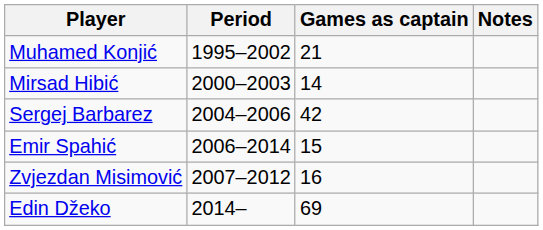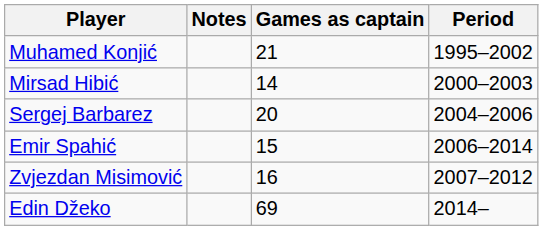 <table class=wikitable>
 <tr>
 <th>Player</th>
+<th>Notes</th>
+<th>Games as captain</th>
 <th>Period</th>
-<th>Games as captain</th>
-<th>Notes</th>
 </tr>
 <tr>
 <td><a href='#'>Muhamed Konjić</a></td>
+<td></td>
+<td>21</td>
 <td>1995–2002</td>
-<td>21</td>
-<td></td>
 </tr>
 <tr>
 <td><a href='#'>Mirsad Hibić</a></td>
+<td></td>
+<td>14</td>
 <td>2000–2003</td>
-<td>14</td>
-<td></td>
 </tr>
 <tr>
 <td><a href='#'>Sergej Barbarez</a></td>
+<td></td>
+<td>20</td>
 <td>2004–2006</td>
-<td>42</td>
-<td></td>
 </tr>
 <tr>
 <td><a href='#'>Emir Spahić</a></td>
+<td></td>
+<td>15</td>
 <td>2006–2014</td>
-<td>15</td>
-<td></td>
 </tr>
 <tr>
 <td><a href='#'>Zvjezdan Misimović</a></td>
+<td></td>
+<td>16</td>
 <td>2007–2012</td>
-<td>16</td>
-<td></td>
 </tr>
 <tr>
 <td><a href='#'>Edin Džeko</a></td>
+<td></td>
+<td>69</td>
 <td>2014–</td>
-<td>69</td>
-<td></td>
 </tr>
 </table>
